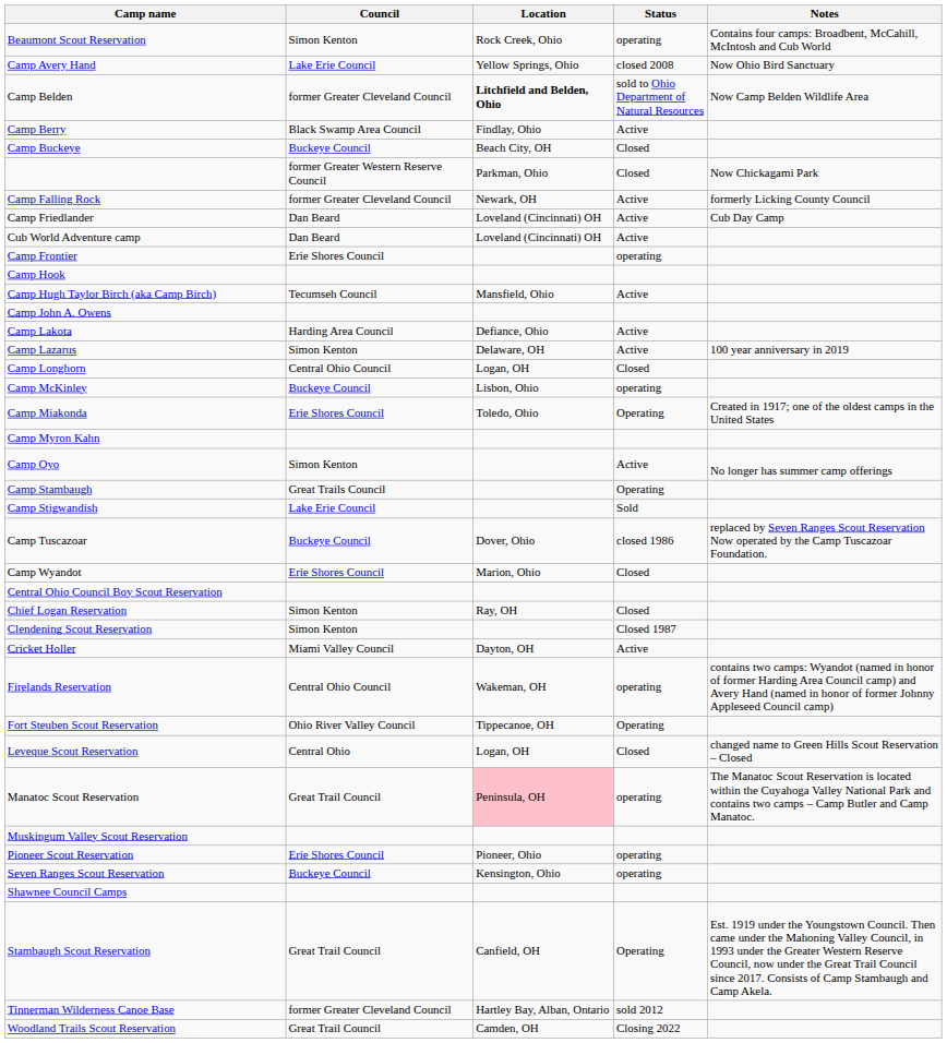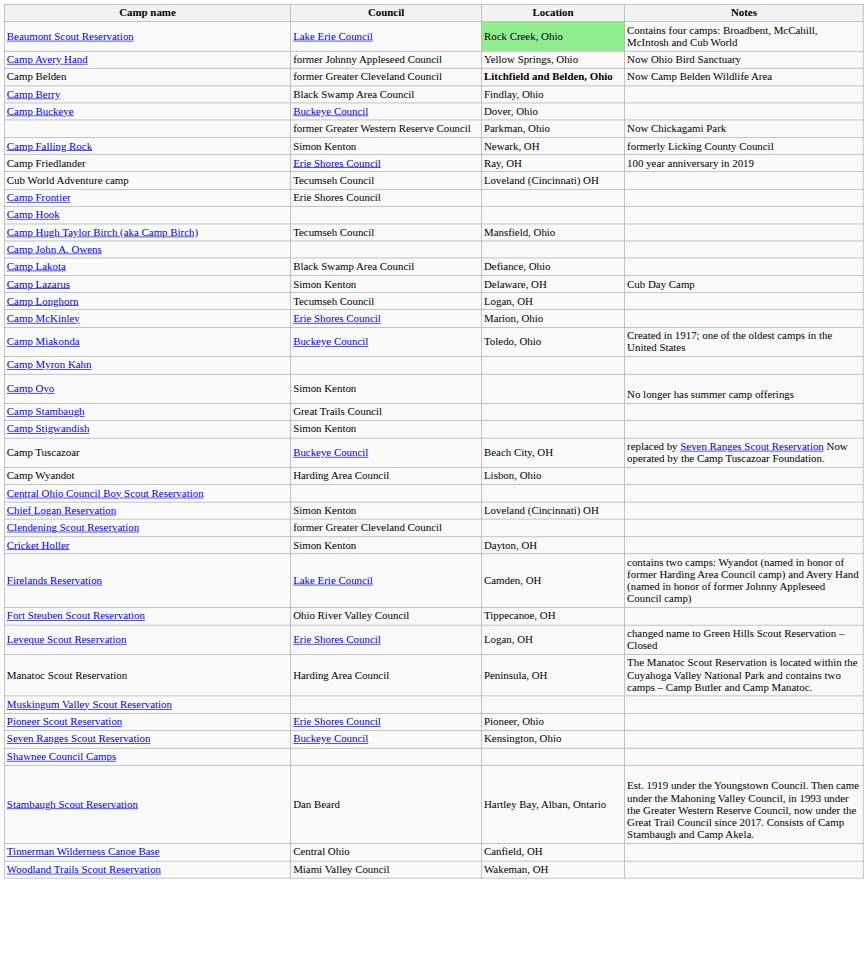 <table class="wikitable sortable" border="1" width="100%">
 <tr>
 <th scope="col" width="30%">Camp name</th>
 <th scope="col" width="20%">Council</th>
 <th scope="col" width="15%">Location</th>
-<th scope="col" width="10%">Status</th>
 <th scope="col" width="25%"  class="unsortable">Notes</th>
 </tr>
 <tr>
 <td><a href='#'>Beaumont Scout Reservation</a></td>
-<td>Simon Kenton</td>
-<td>Rock Creek, Ohio</td>
-<td>operating</td>
+<td><a href='#'>Lake Erie Council</a></td>
+<td style="background: lightgreen;">Rock Creek, Ohio</td>
 <td>Contains four camps: Broadbent, McCahill, McIntosh and Cub World</td>
 </tr>
 <tr>
 <td><a href='#'>Camp Avery Hand</a></td>
-<td><a href='#'>Lake Erie Council</a></td>
+<td>former Johnny Appleseed Council</td>
 <td>Yellow Springs, Ohio</td>
-<td>closed 2008</td>
 <td>Now Ohio Bird Sanctuary</td>
 </tr>
 <tr>
 <td>Camp Belden</td>
 <td>former Greater Cleveland Council</td>
 <td><strong>Litchfield and Belden, Ohio</strong></td>
-<td>sold to <a href='#'>Ohio Department of Natural Resources</a></td>
 <td>Now Camp Belden Wildlife Area</td>
 </tr>
 <tr>
 <td><a href='#'>Camp Berry</a></td>
 <td>Black Swamp Area Council</td>
 <td>Findlay, Ohio</td>
-<td>Active</td>
 <td></td>
 </tr>
 <tr>
 <td><a href='#'>Camp Buckeye</a></td>
 <td><a href='#'>Buckeye Council</a></td>
-<td>Beach City, OH</td>
-<td>Closed</td>
+<td>Dover, Ohio</td>
 <td></td>
 </tr>
 <tr>
 <td></td>
 <td>former Greater Western Reserve Council</td>
 <td>Parkman, Ohio</td>
-<td>Closed</td>
 <td>Now Chickagami Park</td>
 </tr>
 <tr>
 <td><a href='#'>Camp Falling Rock</a></td>
-<td>former Greater Cleveland Council</td>
+<td>Simon Kenton</td>
 <td>Newark, OH</td>
-<td>Active</td>
 <td>formerly Licking County Council</td>
 </tr>
 <tr>
 <td>Camp Friedlander</td>
-<td>Dan Beard</td>
-<td>Loveland (Cincinnati) OH</td>
-<td>Active</td>
-<td>Cub Day Camp</td>
+<td><a href='#'>Erie Shores Council</a></td>
+<td>Ray, OH</td>
+<td>100 year anniversary in 2019</td>
 </tr>
 <tr>
 <td>Cub World Adventure camp</td>
-<td>Dan Beard</td>
+<td>Tecumseh Council</td>
 <td>Loveland (Cincinnati) OH</td>
-<td>Active</td>
 <td></td>
 </tr>
 <tr>
 <td><a href='#'>Camp Frontier</a></td>
 <td>Erie Shores Council</td>
 <td></td>
-<td>operating</td>
 <td></td>
 </tr>
 <tr>
 <td><a href='#'>Camp Hook</a></td>
-<td></td>
 <td></td>
 <td></td>
 <td></td>
 </tr>
 <tr>
 <td><a href='#'>Camp Hugh Taylor Birch (aka Camp Birch)</a></td>
 <td>Tecumseh Council</td>
 <td>Mansfield, Ohio</td>
-<td>Active</td>
 <td></td>
 </tr>
 <tr>
 <td><a href='#'>Camp John A. Owens</a></td>
 <td></td>
 <td></td>
 <td></td>
-<td></td>
 </tr>
 <tr>
 <td><a href='#'>Camp Lakota</a></td>
-<td>Harding Area Council</td>
+<td>Black Swamp Area Council</td>
 <td>Defiance, Ohio</td>
-<td>Active</td>
 <td></td>
 </tr>
 <tr>
 <td><a href='#'>Camp Lazarus</a></td>
 <td>Simon Kenton</td>
 <td>Delaware, OH</td>
-<td>Active</td>
-<td>100 year anniversary in 2019</td>
+<td>Cub Day Camp</td>
 </tr>
 <tr>
 <td><a href='#'>Camp Longhorn</a></td>
-<td>Central Ohio Council</td>
+<td>Tecumseh Council</td>
 <td>Logan, OH</td>
-<td>Closed</td>
 <td></td>
 </tr>
 <tr>
 <td><a href='#'>Camp McKinley</a></td>
-<td><a href='#'>Buckeye Council</a></td>
-<td>Lisbon, Ohio</td>
-<td>operating</td>
+<td><a href='#'>Erie Shores Council</a></td>
+<td>Marion, Ohio</td>
 <td></td>
 </tr>
 <tr>
 <td><a href='#'>Camp Miakonda</a></td>
-<td><a href='#'>Erie Shores Council</a></td>
+<td><a href='#'>Buckeye Council</a></td>
 <td>Toledo, Ohio</td>
-<td>Operating</td>
 <td>Created in 1917; one of the oldest camps in the United States</td>
 </tr>
 <tr>
 <td><a href='#'>Camp Myron Kahn</a></td>
-<td></td>
 <td></td>
 <td></td>
 <td></td>
 </tr>
 <tr>
 <td><a href='#'>Camp Oyo</a></td>
 <td>Simon Kenton</td>
 <td></td>
-<td>Active</td>
 <td><br>No longer has summer camp offerings</td>
 </tr>
 <tr>
 <td><a href='#'>Camp Stambaugh</a></td>
 <td>Great Trails Council</td>
 <td></td>
-<td>Operating</td>
 <td></td>
 </tr>
 <tr>
 <td><a href='#'>Camp Stigwandish</a></td>
-<td><a href='#'>Lake Erie Council</a></td>
+<td>Simon Kenton</td>
 <td></td>
-<td>Sold</td>
 <td></td>
 </tr>
 <tr>
 <td>Camp Tuscazoar</td>
 <td><a href='#'>Buckeye Council</a></td>
-<td>Dover, Ohio</td>
-<td>closed 1986</td>
+<td>Beach City, OH</td>
 <td>replaced by <a href='#'>Seven Ranges Scout Reservation</a> Now operated by the Camp Tuscazoar Foundation.</td>
 </tr>
 <tr>
 <td>Camp Wyandot</td>
-<td><a href='#'>Erie Shores Council</a></td>
-<td>Marion, Ohio</td>
-<td>Closed</td>
+<td>Harding Area Council</td>
+<td>Lisbon, Ohio</td>
 <td></td>
 </tr>
 <tr>
 <td><a href='#'>Central Ohio Council Boy Scout Reservation</a></td>
 <td></td>
 <td></td>
 <td></td>
-<td></td>
 </tr>
 <tr>
 <td><a href='#'>Chief Logan Reservation</a></td>
 <td>Simon Kenton</td>
-<td>Ray, OH</td>
-<td>Closed</td>
+<td>Loveland (Cincinnati) OH</td>
 <td></td>
 </tr>
 <tr>
 <td><a href='#'>Clendening Scout Reservation</a></td>
-<td>Simon Kenton</td>
+<td>former Greater Cleveland Council</td>
 <td></td>
-<td>Closed 1987</td>
 <td></td>
 </tr>
 <tr>
 <td><a href='#'>Cricket Holler</a></td>
-<td>Miami Valley Council</td>
+<td>Simon Kenton</td>
 <td>Dayton, OH</td>
-<td>Active</td>
 <td></td>
 </tr>
 <tr>
 <td><a href='#'>Firelands Reservation</a></td>
-<td>Central Ohio Council</td>
-<td>Wakeman, OH</td>
-<td>operating</td>
+<td><a href='#'>Lake Erie Council</a></td>
+<td>Camden, OH</td>
 <td>contains two camps: Wyandot (named in honor of former Harding Area Council camp) and Avery Hand (named in honor of former Johnny Appleseed Council camp)</td>
 </tr>
 <tr>
 <td><a href='#'>Fort Steuben Scout Reservation</a></td>
 <td>Ohio River Valley Council</td>
 <td>Tippecanoe, OH</td>
-<td>Operating</td>
 <td></td>
 </tr>
 <tr>
 <td><a href='#'>Leveque Scout Reservation</a></td>
-<td>Central Ohio</td>
+<td><a href='#'>Erie Shores Council</a></td>
 <td>Logan, OH</td>
-<td>Closed</td>
 <td>changed name to Green Hills Scout Reservation – Closed</td>
 </tr>
 <tr>
 <td>Manatoc Scout Reservation</td>
-<td>Great Trail Council</td>
-<td style="background: pink;">Peninsula, OH</td>
-<td>operating</td>
+<td>Harding Area Council</td>
+<td>Peninsula, OH</td>
 <td>The Manatoc Scout Reservation is located within the Cuyahoga Valley National Park and contains two camps – Camp Butler and Camp Manatoc.</td>
 </tr>
 <tr>
 <td><a href='#'>Muskingum Valley Scout Reservation</a></td>
-<td></td>
 <td></td>
 <td></td>
 <td></td>
 </tr>
 <tr>
 <td><a href='#'>Pioneer Scout Reservation</a></td>
 <td><a href='#'>Erie Shores Council</a></td>
 <td>Pioneer, Ohio</td>
-<td>operating</td>
 <td></td>
 </tr>
 <tr>
 <td><a href='#'>Seven Ranges Scout Reservation</a></td>
 <td><a href='#'>Buckeye Council</a></td>
 <td>Kensington, Ohio</td>
-<td>operating</td>
 <td></td>
 </tr>
 <tr>
 <td><a href='#'>Shawnee Council Camps</a></td>
 <td></td>
 <td></td>
 <td></td>
-<td></td>
 </tr>
 <tr>
 <td><a href='#'>Stambaugh Scout Reservation</a></td>
-<td>Great Trail Council</td>
-<td>Canfield, OH</td>
-<td>Operating</td>
+<td>Dan Beard</td>
+<td>Hartley Bay, Alban, Ontario</td>
 <td><br>Est. 1919 under the Youngstown Council.  Then came under the Mahoning Valley Council, in 1993 under the Greater Western Reserve Council, now under the Great Trail Council since 2017. Consists of Camp Stambaugh and Camp Akela.</td>
 </tr>
 <tr>
 <td><a href='#'>Tinnerman Wilderness Canoe Base</a></td>
-<td>former Greater Cleveland Council</td>
-<td>Hartley Bay, Alban, Ontario</td>
-<td>sold 2012</td>
+<td>Central Ohio</td>
+<td>Canfield, OH</td>
 <td></td>
 </tr>
 <tr>
 <td><a href='#'>Woodland Trails Scout Reservation</a></td>
-<td>Great Trail Council</td>
-<td>Camden, OH</td>
-<td>Closing 2022</td>
+<td>Miami Valley Council</td>
+<td>Wakeman, OH</td>
 <td></td>
 </tr>
 </table>
